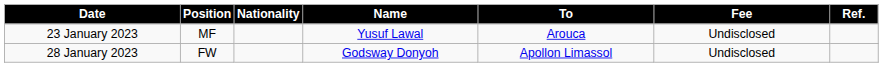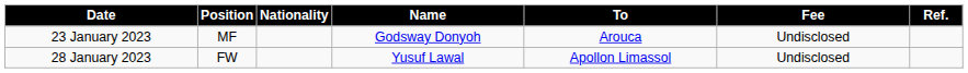 <table class="wikitable"  style="text-align:center; font-size:90%; ">
 <tr>
 <th style="background:#000000; color:#fff; width:200px;">Date</th>
 <th style="background:#000000; color:#fff; width:50px;">Position</th>
 <th style="background:#000000; color:#fff; width:50px;">Nationality</th>
 <th style="background:#000000; color:#fff; width:200px;">Name</th>
 <th style="background:#000000; color:#fff; width:200px;">To</th>
 <th style="background:#000000; color:#fff; width:200px;">Fee</th>
 <th style="background:#000000; color:#fff; width:50px;">Ref.</th>
 </tr>
 <tr>
 <td>23 January 2023</td>
 <td>MF</td>
 <td></td>
-<td><a href='#'>Yusuf Lawal</a></td>
+<td><a href='#'>Godsway Donyoh</a></td>
 <td><a href='#'>Arouca</a></td>
 <td>Undisclosed</td>
 <td></td>
 </tr>
 <tr>
 <td>28 January 2023</td>
 <td>FW</td>
 <td></td>
-<td><a href='#'>Godsway Donyoh</a></td>
+<td><a href='#'>Yusuf Lawal</a></td>
 <td><a href='#'>Apollon Limassol</a></td>
 <td>Undisclosed</td>
 <td></td>
 </tr>
 </table>
